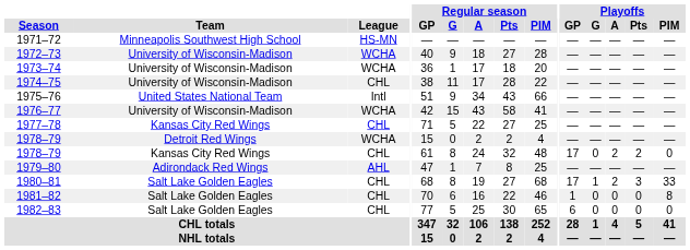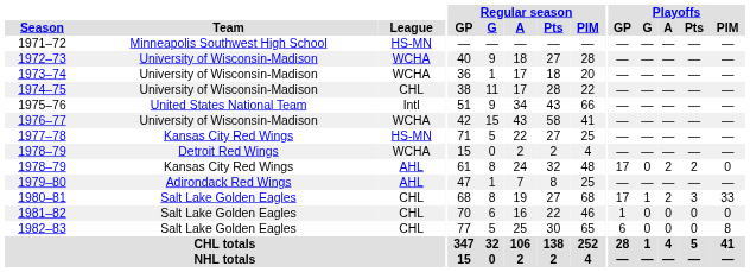 <table border="0" cellpadding="1" cellspacing="0" style="text-align:center; width:60em">
 <tr bgcolor="#e0e0e0">
 <th colspan="3" bgcolor="#ffffff"></th>
 <th rowspan="100" bgcolor="#ffffff"></th>
 <th colspan="5"><a href='#'>Regular season</a></th>
 <th rowspan="100" bgcolor="#ffffff"></th>
 <th colspan="5"><a href='#'>Playoffs</a></th>
 </tr>
 <tr bgcolor="#e0e0e0">
 <th><a href='#'>Season</a></th>
 <th>Team</th>
 <th>League</th>
 <th>GP</th>
 <th><a href='#'>G</a></th>
 <th><a href='#'>A</a></th>
 <th><a href='#'>Pts</a></th>
 <th><a href='#'>PIM</a></th>
 <th>GP</th>
 <th>G</th>
 <th>A</th>
 <th>Pts</th>
 <th>PIM</th>
 </tr>
 <tr>
 <td>1971–72</td>
 <td><a href='#'>Minneapolis Southwest High School</a></td>
 <td><a href='#'>HS-MN</a></td>
 <td>—</td>
 <td>—</td>
 <td>—</td>
 <td>—</td>
 <td>—</td>
 <td>—</td>
 <td>—</td>
 <td>—</td>
 <td>—</td>
 <td>—</td>
 </tr>
 <tr bgcolor="#f0f0f0">
 <td><a href='#'>1972–73</a></td>
 <td><a href='#'>University of Wisconsin-Madison</a></td>
 <td><a href='#'>WCHA</a></td>
 <td>40</td>
 <td>9</td>
 <td>18</td>
 <td>27</td>
 <td>28</td>
 <td>—</td>
 <td>—</td>
 <td>—</td>
 <td>—</td>
 <td>—</td>
 </tr>
 <tr>
 <td><a href='#'>1973–74</a></td>
 <td>University of Wisconsin-Madison</td>
 <td>WCHA</td>
 <td>36</td>
 <td>1</td>
 <td>17</td>
 <td>18</td>
 <td>20</td>
 <td>—</td>
 <td>—</td>
 <td>—</td>
 <td>—</td>
 <td>—</td>
 </tr>
 <tr bgcolor="#f0f0f0">
 <td><a href='#'>1974–75</a></td>
 <td>University of Wisconsin-Madison</td>
 <td>CHL</td>
 <td>38</td>
 <td>11</td>
 <td>17</td>
 <td>28</td>
 <td>22</td>
 <td>—</td>
 <td>—</td>
 <td>—</td>
 <td>—</td>
 <td>—</td>
 </tr>
 <tr>
 <td>1975–76</td>
 <td><a href='#'>United States National Team</a></td>
 <td>Intl</td>
 <td>51</td>
 <td>9</td>
 <td>34</td>
 <td>43</td>
 <td>66</td>
 <td>—</td>
 <td>—</td>
 <td>—</td>
 <td>—</td>
 <td>—</td>
 </tr>
 <tr bgcolor="#f0f0f0">
 <td><a href='#'>1976–77</a></td>
 <td>University of Wisconsin-Madison</td>
 <td>WCHA</td>
 <td>42</td>
 <td>15</td>
 <td>43</td>
 <td>58</td>
 <td>41</td>
 <td>—</td>
 <td>—</td>
 <td>—</td>
 <td>—</td>
 <td>—</td>
 </tr>
 <tr>
 <td><a href='#'>1977–78</a></td>
 <td><a href='#'>Kansas City Red Wings</a></td>
-<td><a href='#'>CHL</a></td>
+<td><a href='#'>HS-MN</a></td>
 <td>71</td>
 <td>5</td>
 <td>22</td>
 <td>27</td>
 <td>25</td>
 <td>—</td>
 <td>—</td>
 <td>—</td>
 <td>—</td>
 <td>—</td>
 </tr>
 <tr bgcolor="#f0f0f0">
 <td><a href='#'>1978–79</a></td>
 <td><a href='#'>Detroit Red Wings</a></td>
 <td>WCHA</td>
 <td>15</td>
 <td>0</td>
 <td>2</td>
 <td>2</td>
 <td>4</td>
 <td>—</td>
 <td>—</td>
 <td>—</td>
 <td>—</td>
 <td>—</td>
 </tr>
 <tr>
 <td><a href='#'>1978–79</a></td>
 <td>Kansas City Red Wings</td>
-<td>CHL</td>
+<td><a href='#'>AHL</a></td>
 <td>61</td>
 <td>8</td>
 <td>24</td>
 <td>32</td>
 <td>48</td>
 <td>17</td>
 <td>0</td>
 <td>2</td>
 <td>2</td>
 <td>0</td>
 </tr>
 <tr bgcolor="#f0f0f0">
 <td><a href='#'>1979–80</a></td>
 <td><a href='#'>Adirondack Red Wings</a></td>
 <td><a href='#'>AHL</a></td>
 <td>47</td>
 <td>1</td>
 <td>7</td>
 <td>8</td>
 <td>25</td>
 <td>—</td>
 <td>—</td>
 <td>—</td>
 <td>—</td>
 <td>—</td>
 </tr>
 <tr>
 <td><a href='#'>1980–81</a></td>
 <td><a href='#'>Salt Lake Golden Eagles</a></td>
 <td>CHL</td>
 <td>68</td>
 <td>8</td>
 <td>19</td>
 <td>27</td>
 <td>68</td>
 <td>17</td>
 <td>1</td>
 <td>2</td>
 <td>3</td>
 <td>33</td>
 </tr>
 <tr bgcolor="#f0f0f0">
 <td><a href='#'>1981–82</a></td>
 <td>Salt Lake Golden Eagles</td>
 <td>CHL</td>
 <td>70</td>
 <td>6</td>
 <td>16</td>
 <td>22</td>
 <td>46</td>
 <td>1</td>
 <td>0</td>
 <td>0</td>
 <td>0</td>
-<td>8</td>
+<td>0</td>
 </tr>
 <tr>
 <td><a href='#'>1982–83</a></td>
 <td>Salt Lake Golden Eagles</td>
 <td>CHL</td>
 <td>77</td>
 <td>5</td>
 <td>25</td>
 <td>30</td>
 <td>65</td>
 <td>6</td>
 <td>0</td>
 <td>0</td>
 <td>0</td>
-<td>0</td>
+<td>8</td>
 </tr>
 <tr bgcolor="#e0e0e0">
 <th colspan="3">CHL totals</th>
 <th>347</th>
 <th>32</th>
 <th>106</th>
 <th>138</th>
 <th>252</th>
 <th>28</th>
 <th>1</th>
 <th>4</th>
 <th>5</th>
 <th>41</th>
 </tr>
 <tr bgcolor="#e0e0e0">
 <th colspan="3">NHL totals</th>
 <th>15</th>
 <th>0</th>
 <th>2</th>
 <th>2</th>
 <th>4</th>
 <th>—</th>
 <th>—</th>
 <th>—</th>
 <th>—</th>
 <th>—</th>
 </tr>
 </table>
